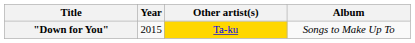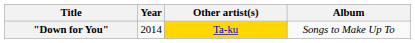 <table class="wikitable plainrowheaders" style="text-align:center;">
 <tr>
 <th scope="col" style="width:12em;">Title</th>
 <th scope="col" style="width:1em;">Year</th>
 <th scope="col" style="width:11em;">Other artist(s)</th>
 <th scope="col" style="width:11em;">Album</th>
 </tr>
 <tr>
 <th scope="row">"Down for You"</th>
-<td>2015</td>
+<td>2014</td>
 <td style="background: gold;"><a href='#'>Ta-ku</a></td>
 <td><em>Songs to Make Up To</em></td>
 </tr>
 </table>
